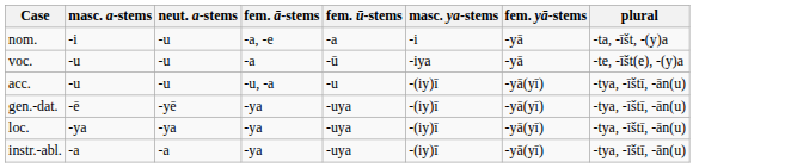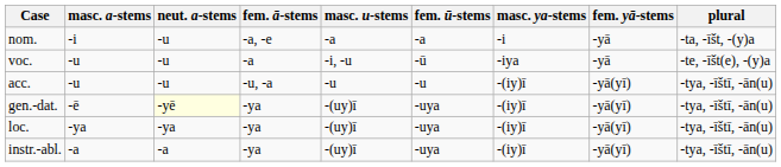 <table class="wikitable">
 <tr>
 <th>Case</th>
 <th>masc. <em>a</em>-stems</th>
 <th>neut. <em>a</em>-stems</th>
 <th>fem. <em>ā</em>-stems</th>
+<th>masc. <em>u</em>-stems</th>
 <th>fem. <em>ū</em>-stems</th>
 <th>masc. <em>ya</em>-stems</th>
 <th>fem. <em>yā</em>-stems</th>
 <th>plural</th>
 </tr>
 <tr>
 <td>nom.</td>
 <td>-i</td>
 <td>-u</td>
 <td>-a, -e</td>
 <td>-a</td>
+<td>-a</td>
 <td>-i</td>
 <td>-yā</td>
 <td>-ta, -īšt, -(y)a</td>
 </tr>
 <tr>
 <td>voc.</td>
 <td>-u</td>
 <td>-u</td>
 <td>-a</td>
+<td>-i, -u</td>
 <td>-ū</td>
 <td>-iya</td>
 <td>-yā</td>
 <td>-te, -īšt(e), -(y)a</td>
 </tr>
 <tr>
 <td>acc.</td>
 <td>-u</td>
 <td>-u</td>
 <td>-u, -a</td>
 <td>-u</td>
+<td>-u</td>
 <td>-(iy)ī</td>
 <td>-yā(yī)</td>
 <td>-tya, -īštī, -ān(u)</td>
 </tr>
 <tr>
 <td>gen.-dat.</td>
 <td>-ē</td>
-<td>-yē</td>
+<td style="background: lightyellow;">-yē</td>
 <td>-ya</td>
+<td>-(uy)ī</td>
 <td>-uya</td>
 <td>-(iy)ī</td>
 <td>-yā(yī)</td>
 <td>-tya, -īštī, -ān(u)</td>
 </tr>
 <tr>
 <td>loc.</td>
 <td>-ya</td>
 <td>-ya</td>
 <td>-ya</td>
+<td>-(uy)ī</td>
 <td>-uya</td>
 <td>-(iy)ī</td>
 <td>-yā(yī)</td>
 <td>-tya, -īštī, -ān(u)</td>
 </tr>
 <tr>
 <td>instr.-abl.</td>
 <td>-a</td>
 <td>-a</td>
 <td>-ya</td>
+<td>-(uy)ī</td>
 <td>-uya</td>
 <td>-(iy)ī</td>
 <td>-yā(yī)</td>
 <td>-tya, -īštī, -ān(u)</td>
 </tr>
 </table>
